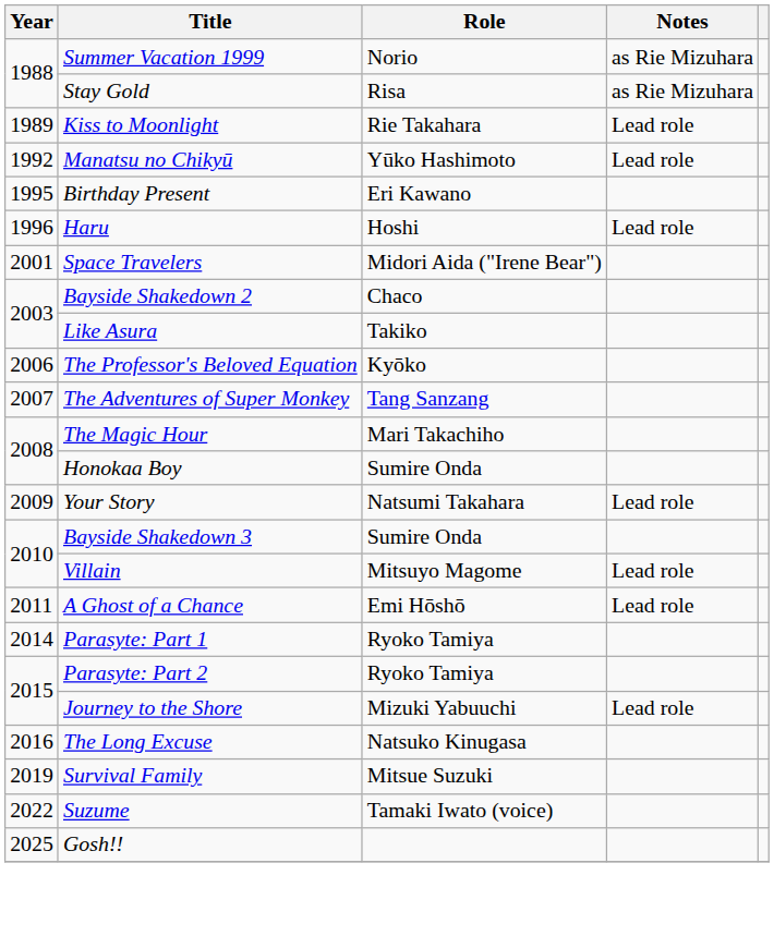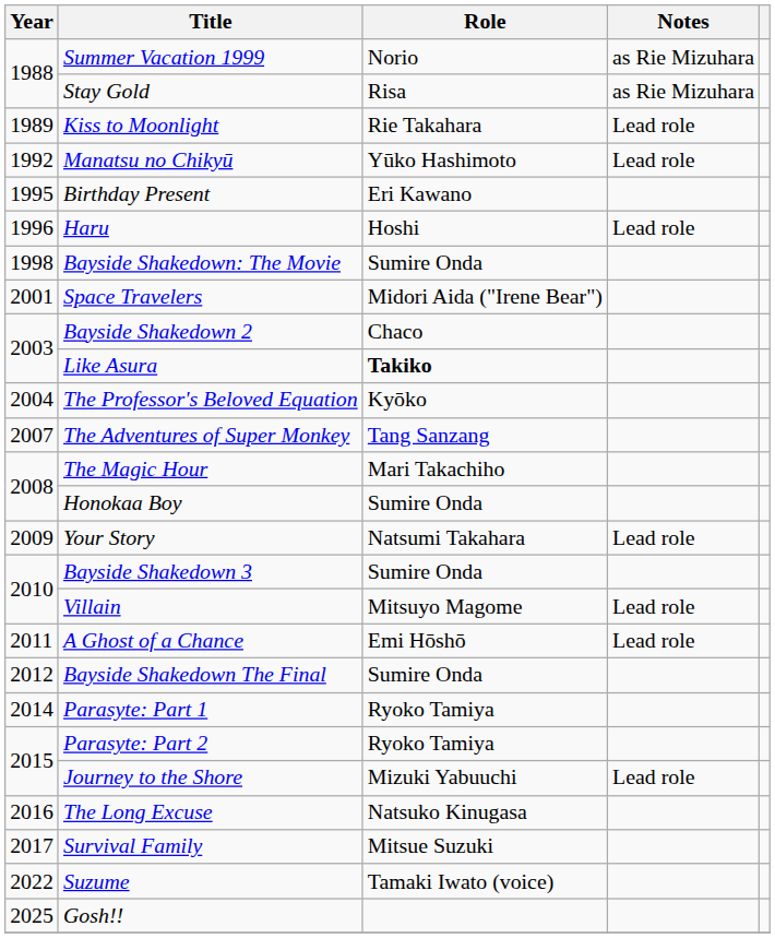 <table class="wikitable sortable">
 <tr>
 <th>Year</th>
 <th>Title</th>
 <th>Role</th>
 <th>Notes</th>
 <th class="unsortable"></th>
 </tr>
 <tr>
 <td rowspan="2">1988</td>
 <td><em><a href='#'>Summer Vacation 1999</a></em></td>
 <td>Norio</td>
 <td>as Rie Mizuhara</td>
 <td></td>
 </tr>
 <tr>
 <td><em>Stay Gold</em></td>
 <td>Risa</td>
 <td>as Rie Mizuhara</td>
 <td></td>
 </tr>
 <tr>
 <td>1989</td>
 <td><em><a href='#'>Kiss to Moonlight</a></em></td>
 <td>Rie Takahara</td>
 <td>Lead role</td>
 <td></td>
 </tr>
 <tr>
 <td>1992</td>
 <td><em><a href='#'>Manatsu no Chikyū</a></em></td>
 <td>Yūko Hashimoto</td>
 <td>Lead role</td>
 <td></td>
 </tr>
 <tr>
 <td>1995</td>
 <td><em>Birthday Present</em></td>
 <td>Eri Kawano</td>
 <td></td>
 <td></td>
 </tr>
 <tr>
 <td>1996</td>
 <td><em><a href='#'>Haru</a></em></td>
 <td>Hoshi</td>
 <td>Lead role</td>
 <td></td>
 </tr>
 <tr>
+<td>1998</td>
+<td><em><a href='#'>Bayside Shakedown: The Movie</a></em></td>
+<td>Sumire Onda</td>
+<td></td>
+<td></td>
+</tr>
+<tr>
 <td>2001</td>
 <td><em><a href='#'>Space Travelers</a></em></td>
 <td>Midori Aida ("Irene Bear")</td>
 <td></td>
 <td></td>
 </tr>
 <tr>
 <td rowspan="2">2003</td>
 <td><em><a href='#'>Bayside Shakedown 2</a></em></td>
 <td>Chaco</td>
 <td></td>
 <td></td>
 </tr>
 <tr>
 <td><em><a href='#'>Like Asura</a></em></td>
-<td>Takiko</td>
+<td><strong>Takiko</strong></td>
 <td></td>
 <td></td>
 </tr>
 <tr>
-<td>2006</td>
+<td>2004</td>
 <td><em><a href='#'>The Professor's Beloved Equation</a></em></td>
 <td>Kyōko</td>
 <td></td>
 <td></td>
 </tr>
 <tr>
 <td>2007</td>
 <td><em><a href='#'>The Adventures of Super Monkey</a></em></td>
 <td><a href='#'>Tang Sanzang</a></td>
 <td></td>
 <td></td>
 </tr>
 <tr>
 <td rowspan="2">2008</td>
 <td><em><a href='#'>The Magic Hour</a></em></td>
 <td>Mari Takachiho</td>
 <td></td>
 <td></td>
 </tr>
 <tr>
 <td><em>Honokaa Boy</em></td>
 <td>Sumire Onda</td>
 <td></td>
 <td></td>
 </tr>
 <tr>
 <td>2009</td>
 <td><em>Your Story</em></td>
 <td>Natsumi Takahara</td>
 <td>Lead role</td>
 <td></td>
 </tr>
 <tr>
 <td rowspan="2">2010</td>
 <td><em><a href='#'>Bayside Shakedown 3</a></em></td>
 <td>Sumire Onda</td>
 <td></td>
 <td></td>
 </tr>
 <tr>
 <td><em><a href='#'>Villain</a></em></td>
 <td>Mitsuyo Magome</td>
 <td>Lead role</td>
 <td></td>
 </tr>
 <tr>
 <td>2011</td>
 <td><em><a href='#'>A Ghost of a Chance</a></em></td>
 <td>Emi Hōshō</td>
 <td>Lead role</td>
 <td></td>
 </tr>
 <tr>
+<td>2012</td>
+<td><em><a href='#'>Bayside Shakedown The Final</a></em></td>
+<td>Sumire Onda</td>
+<td></td>
+<td></td>
+</tr>
+<tr>
 <td>2014</td>
 <td><em><a href='#'>Parasyte: Part 1</a></em></td>
 <td>Ryoko Tamiya</td>
 <td></td>
 <td></td>
 </tr>
 <tr>
 <td rowspan="2">2015</td>
 <td><em><a href='#'>Parasyte: Part 2</a></em></td>
 <td>Ryoko Tamiya</td>
 <td></td>
 <td></td>
 </tr>
 <tr>
 <td><em><a href='#'>Journey to the Shore</a></em></td>
 <td>Mizuki Yabuuchi</td>
 <td>Lead role</td>
 <td></td>
 </tr>
 <tr>
 <td>2016</td>
 <td><em><a href='#'>The Long Excuse</a></em></td>
 <td>Natsuko Kinugasa</td>
 <td></td>
 <td></td>
 </tr>
 <tr>
-<td>2019</td>
+<td>2017</td>
 <td><em><a href='#'>Survival Family</a></em></td>
 <td>Mitsue Suzuki</td>
 <td></td>
 <td></td>
 </tr>
 <tr>
 <td>2022</td>
 <td><em><a href='#'>Suzume</a></em></td>
 <td>Tamaki Iwato (voice)</td>
 <td></td>
 <td></td>
 </tr>
 <tr>
 <td>2025</td>
 <td><em>Gosh!!</em></td>
 <td></td>
 <td></td>
 <td></td>
 </tr>
 <tr>
 </tr>
 </table>
